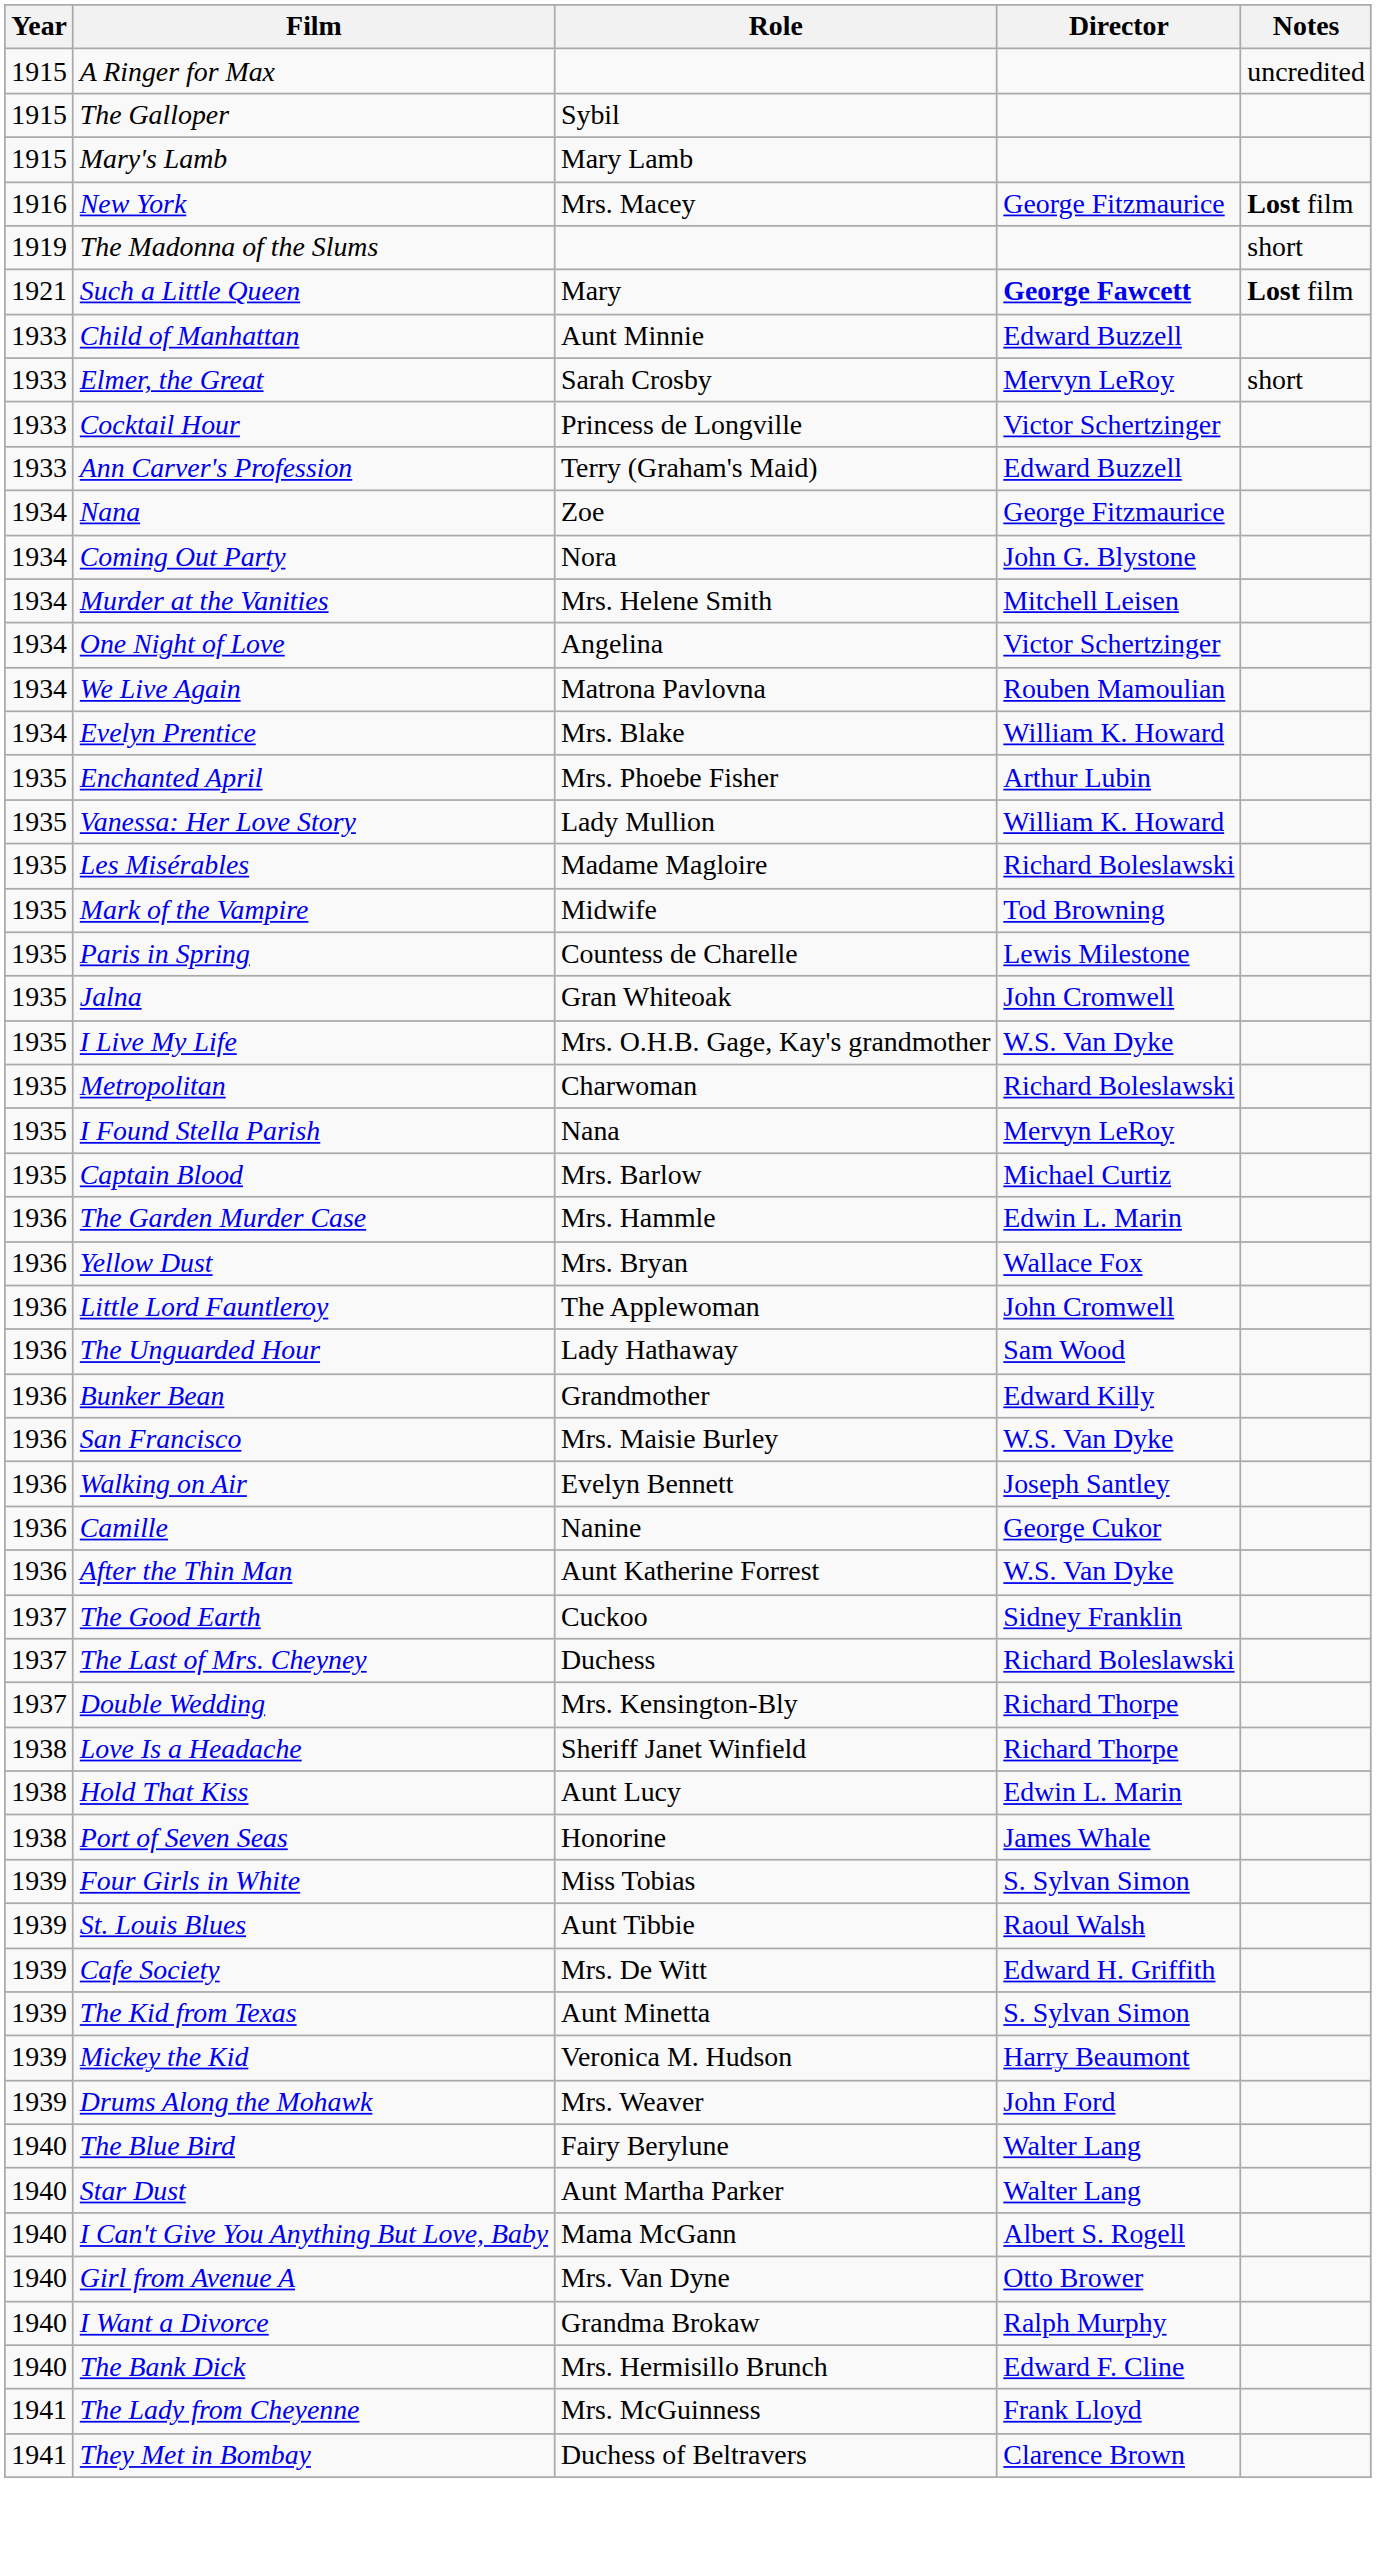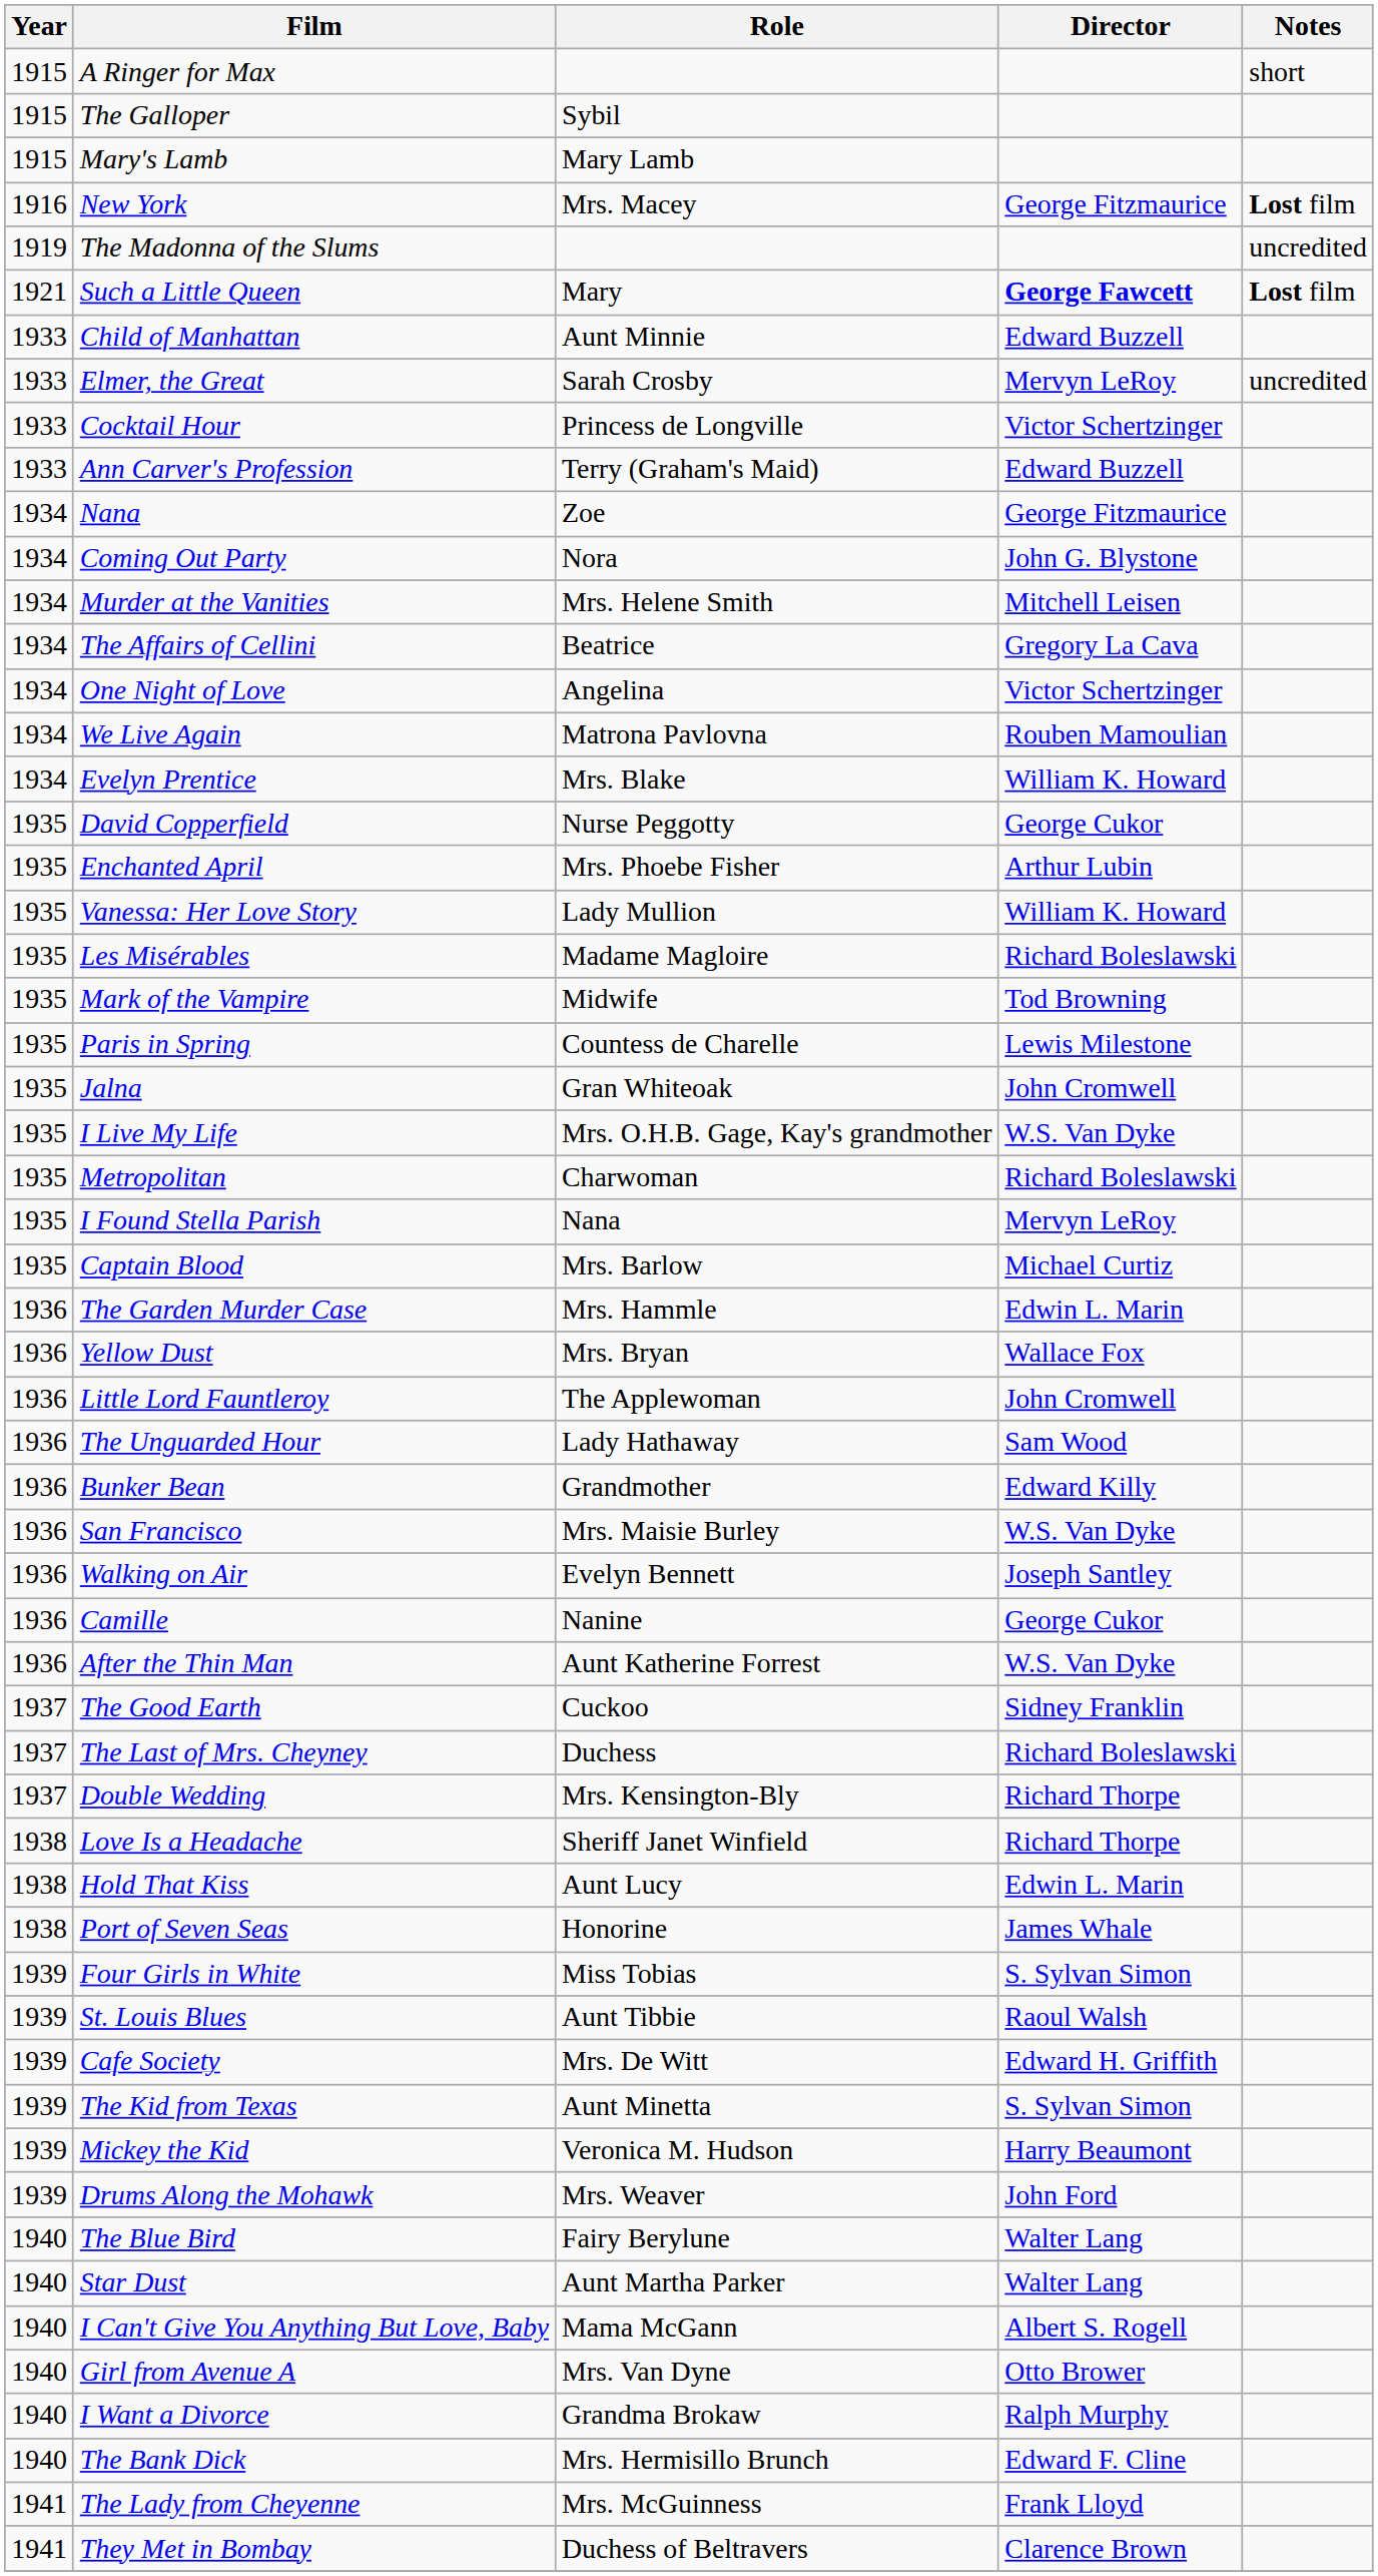 <table class="wikitable sortable">
 <tr>
 <th>Year</th>
 <th>Film</th>
 <th>Role</th>
 <th>Director</th>
 <th class="unsortable">Notes</th>
 </tr>
 <tr>
 <td>1915</td>
 <td><em>A Ringer for Max</em></td>
 <td></td>
 <td></td>
-<td>uncredited</td>
+<td>short</td>
 </tr>
 <tr>
 <td>1915</td>
 <td><em>The Galloper</em></td>
 <td>Sybil</td>
 <td></td>
 <td></td>
 </tr>
 <tr>
 <td>1915</td>
 <td><em>Mary's Lamb</em></td>
 <td>Mary Lamb</td>
 <td></td>
 <td></td>
 </tr>
 <tr>
 <td>1916</td>
 <td><em><a href='#'>New York</a></em></td>
 <td>Mrs. Macey</td>
 <td><a href='#'>George Fitzmaurice</a></td>
 <td><strong>Lost</strong> film</td>
 </tr>
 <tr>
 <td>1919</td>
 <td><em>The Madonna of the Slums</em></td>
 <td></td>
 <td></td>
-<td>short</td>
+<td>uncredited</td>
 </tr>
 <tr>
 <td>1921</td>
 <td><em><a href='#'>Such a Little Queen</a></em></td>
 <td>Mary</td>
 <td><strong><a href='#'>George Fawcett</a></strong></td>
 <td><strong>Lost</strong> film</td>
 </tr>
 <tr>
 <td>1933</td>
 <td><em><a href='#'>Child of Manhattan</a></em></td>
 <td>Aunt Minnie</td>
 <td><a href='#'>Edward Buzzell</a></td>
 <td></td>
 </tr>
 <tr>
 <td>1933</td>
 <td><em><a href='#'>Elmer, the Great</a></em></td>
 <td>Sarah Crosby</td>
 <td><a href='#'>Mervyn LeRoy</a></td>
-<td>short</td>
+<td>uncredited</td>
 </tr>
 <tr>
 <td>1933</td>
 <td><em><a href='#'>Cocktail Hour</a></em></td>
 <td>Princess de Longville</td>
 <td><a href='#'>Victor Schertzinger</a></td>
 <td></td>
 </tr>
 <tr>
 <td>1933</td>
 <td><em><a href='#'>Ann Carver's Profession</a></em></td>
 <td>Terry (Graham's Maid)</td>
 <td><a href='#'>Edward Buzzell</a></td>
 <td></td>
 </tr>
 <tr>
 <td>1934</td>
 <td><em><a href='#'>Nana</a></em></td>
 <td>Zoe</td>
 <td><a href='#'>George Fitzmaurice</a></td>
 <td></td>
 </tr>
 <tr>
 <td>1934</td>
 <td><em><a href='#'>Coming Out Party</a></em></td>
 <td>Nora</td>
 <td><a href='#'>John G. Blystone</a></td>
 <td></td>
 </tr>
 <tr>
 <td>1934</td>
 <td><em><a href='#'>Murder at the Vanities</a></em></td>
 <td>Mrs. Helene Smith</td>
 <td><a href='#'>Mitchell Leisen</a></td>
 <td></td>
 </tr>
 <tr>
 <td>1934</td>
+<td><em><a href='#'>The Affairs of Cellini</a></em></td>
+<td>Beatrice</td>
+<td><a href='#'>Gregory La Cava</a></td>
+<td></td>
+</tr>
+<tr>
+<td>1934</td>
 <td><em><a href='#'>One Night of Love</a></em></td>
 <td>Angelina</td>
 <td><a href='#'>Victor Schertzinger</a></td>
 <td></td>
 </tr>
 <tr>
 <td>1934</td>
 <td><em><a href='#'>We Live Again</a></em></td>
 <td>Matrona Pavlovna</td>
 <td><a href='#'>Rouben Mamoulian</a></td>
 <td></td>
 </tr>
 <tr>
 <td>1934</td>
 <td><em><a href='#'>Evelyn Prentice</a></em></td>
 <td>Mrs. Blake</td>
 <td><a href='#'>William K. Howard</a></td>
+<td></td>
+</tr>
+<tr>
+<td>1935</td>
+<td><em><a href='#'>David Copperfield</a></em></td>
+<td>Nurse Peggotty</td>
+<td><a href='#'>George Cukor</a></td>
 <td></td>
 </tr>
 <tr>
 <td>1935</td>
 <td><em><a href='#'>Enchanted April</a></em></td>
 <td>Mrs. Phoebe Fisher</td>
 <td><a href='#'>Arthur Lubin</a></td>
 <td></td>
 </tr>
 <tr>
 <td>1935</td>
 <td><em><a href='#'>Vanessa: Her Love Story</a></em></td>
 <td>Lady Mullion</td>
 <td><a href='#'>William K. Howard</a></td>
 <td></td>
 </tr>
 <tr>
 <td>1935</td>
 <td><em><a href='#'>Les Misérables</a></em></td>
 <td>Madame Magloire</td>
 <td><a href='#'>Richard Boleslawski</a></td>
 <td></td>
 </tr>
 <tr>
 <td>1935</td>
 <td><em><a href='#'>Mark of the Vampire</a></em></td>
 <td>Midwife</td>
 <td><a href='#'>Tod Browning</a></td>
 <td></td>
 </tr>
 <tr>
 <td>1935</td>
 <td><em><a href='#'>Paris in Spring</a></em></td>
 <td>Countess de Charelle</td>
 <td><a href='#'>Lewis Milestone</a></td>
 <td></td>
 </tr>
 <tr>
 <td>1935</td>
 <td><em><a href='#'>Jalna</a></em></td>
 <td>Gran Whiteoak</td>
 <td><a href='#'>John Cromwell</a></td>
 <td></td>
 </tr>
 <tr>
 <td>1935</td>
 <td><em><a href='#'>I Live My Life</a></em></td>
 <td>Mrs. O.H.B. Gage, Kay's grandmother</td>
 <td><a href='#'>W.S. Van Dyke</a></td>
 <td></td>
 </tr>
 <tr>
 <td>1935</td>
 <td><em><a href='#'>Metropolitan</a></em></td>
 <td>Charwoman</td>
 <td><a href='#'>Richard Boleslawski</a></td>
 <td></td>
 </tr>
 <tr>
 <td>1935</td>
 <td><em><a href='#'>I Found Stella Parish</a></em></td>
 <td>Nana</td>
 <td><a href='#'>Mervyn LeRoy</a></td>
 <td></td>
 </tr>
 <tr>
 <td>1935</td>
 <td><em><a href='#'>Captain Blood</a></em></td>
 <td>Mrs. Barlow</td>
 <td><a href='#'>Michael Curtiz</a></td>
 <td></td>
 </tr>
 <tr>
 <td>1936</td>
 <td><em><a href='#'>The Garden Murder Case</a></em></td>
 <td>Mrs. Hammle</td>
 <td><a href='#'>Edwin L. Marin</a></td>
 <td></td>
 </tr>
 <tr>
 <td>1936</td>
 <td><em><a href='#'>Yellow Dust</a></em></td>
 <td>Mrs. Bryan</td>
 <td><a href='#'>Wallace Fox</a></td>
 <td></td>
 </tr>
 <tr>
 <td>1936</td>
 <td><em><a href='#'>Little Lord Fauntleroy</a></em></td>
 <td>The Applewoman</td>
 <td><a href='#'>John Cromwell</a></td>
 <td></td>
 </tr>
 <tr>
 <td>1936</td>
 <td><em><a href='#'>The Unguarded Hour</a></em></td>
 <td>Lady Hathaway</td>
 <td><a href='#'>Sam Wood</a></td>
 <td></td>
 </tr>
 <tr>
 <td>1936</td>
 <td><em><a href='#'>Bunker Bean</a></em></td>
 <td>Grandmother</td>
 <td><a href='#'>Edward Killy</a></td>
 <td></td>
 </tr>
 <tr>
 <td>1936</td>
 <td><em><a href='#'>San Francisco</a></em></td>
 <td>Mrs. Maisie Burley</td>
 <td><a href='#'>W.S. Van Dyke</a></td>
 <td></td>
 </tr>
 <tr>
 <td>1936</td>
 <td><em><a href='#'>Walking on Air</a></em></td>
 <td>Evelyn Bennett</td>
 <td><a href='#'>Joseph Santley</a></td>
 <td></td>
 </tr>
 <tr>
 <td>1936</td>
 <td><em><a href='#'>Camille</a></em></td>
 <td>Nanine</td>
 <td><a href='#'>George Cukor</a></td>
 <td></td>
 </tr>
 <tr>
 <td>1936</td>
 <td><em><a href='#'>After the Thin Man</a></em></td>
 <td>Aunt Katherine Forrest</td>
 <td><a href='#'>W.S. Van Dyke</a></td>
 <td></td>
 </tr>
 <tr>
 <td>1937</td>
 <td><em><a href='#'>The Good Earth</a></em></td>
 <td>Cuckoo</td>
 <td><a href='#'>Sidney Franklin</a></td>
 <td></td>
 </tr>
 <tr>
 <td>1937</td>
 <td><em><a href='#'>The Last of Mrs. Cheyney</a></em></td>
 <td>Duchess</td>
 <td><a href='#'>Richard Boleslawski</a></td>
 <td></td>
 </tr>
 <tr>
 <td>1937</td>
 <td><em><a href='#'>Double Wedding</a></em></td>
 <td>Mrs. Kensington-Bly</td>
 <td><a href='#'>Richard Thorpe</a></td>
 <td></td>
 </tr>
 <tr>
 <td>1938</td>
 <td><em><a href='#'>Love Is a Headache</a></em></td>
 <td>Sheriff Janet Winfield</td>
 <td><a href='#'>Richard Thorpe</a></td>
 <td></td>
 </tr>
 <tr>
 <td>1938</td>
 <td><em><a href='#'>Hold That Kiss</a></em></td>
 <td>Aunt Lucy</td>
 <td><a href='#'>Edwin L. Marin</a></td>
 <td></td>
 </tr>
 <tr>
 <td>1938</td>
 <td><em><a href='#'>Port of Seven Seas</a></em></td>
 <td>Honorine</td>
 <td><a href='#'>James Whale</a></td>
 <td></td>
 </tr>
 <tr>
 <td>1939</td>
 <td><em><a href='#'>Four Girls in White</a></em></td>
 <td>Miss Tobias</td>
 <td><a href='#'>S. Sylvan Simon</a></td>
 <td></td>
 </tr>
 <tr>
 <td>1939</td>
 <td><em><a href='#'>St. Louis Blues</a></em></td>
 <td>Aunt Tibbie</td>
 <td><a href='#'>Raoul Walsh</a></td>
 <td></td>
 </tr>
 <tr>
 <td>1939</td>
 <td><em><a href='#'>Cafe Society</a></em></td>
 <td>Mrs. De Witt</td>
 <td><a href='#'>Edward H. Griffith</a></td>
 <td></td>
 </tr>
 <tr>
 <td>1939</td>
 <td><em><a href='#'>The Kid from Texas</a></em></td>
 <td>Aunt Minetta</td>
 <td><a href='#'>S. Sylvan Simon</a></td>
 <td></td>
 </tr>
 <tr>
 <td>1939</td>
 <td><em><a href='#'>Mickey the Kid</a></em></td>
 <td>Veronica M. Hudson</td>
 <td><a href='#'>Harry Beaumont</a></td>
 <td></td>
 </tr>
 <tr>
 <td>1939</td>
 <td><em><a href='#'>Drums Along the Mohawk</a></em></td>
 <td>Mrs. Weaver</td>
 <td><a href='#'>John Ford</a></td>
 <td></td>
 </tr>
 <tr>
 <td>1940</td>
 <td><em><a href='#'>The Blue Bird</a></em></td>
 <td>Fairy Berylune</td>
 <td><a href='#'>Walter Lang</a></td>
 <td></td>
 </tr>
 <tr>
 <td>1940</td>
 <td><em><a href='#'>Star Dust</a></em></td>
 <td>Aunt Martha Parker</td>
 <td><a href='#'>Walter Lang</a></td>
 <td></td>
 </tr>
 <tr>
 <td>1940</td>
 <td><em><a href='#'>I Can't Give You Anything But Love, Baby</a></em></td>
 <td>Mama McGann</td>
 <td><a href='#'>Albert S. Rogell</a></td>
 <td></td>
 </tr>
 <tr>
 <td>1940</td>
 <td><em><a href='#'>Girl from Avenue A</a></em></td>
 <td>Mrs. Van Dyne</td>
 <td><a href='#'>Otto Brower</a></td>
 <td></td>
 </tr>
 <tr>
 <td>1940</td>
 <td><em><a href='#'>I Want a Divorce</a></em></td>
 <td>Grandma Brokaw</td>
 <td><a href='#'>Ralph Murphy</a></td>
 <td></td>
 </tr>
 <tr>
 <td>1940</td>
 <td><em><a href='#'>The Bank Dick</a></em></td>
 <td>Mrs. Hermisillo Brunch</td>
 <td><a href='#'>Edward F. Cline</a></td>
 <td></td>
 </tr>
 <tr>
 <td>1941</td>
 <td><em><a href='#'>The Lady from Cheyenne</a></em></td>
 <td>Mrs. McGuinness</td>
 <td><a href='#'>Frank Lloyd</a></td>
 <td></td>
 </tr>
 <tr>
 <td>1941</td>
 <td><em><a href='#'>They Met in Bombay</a></em></td>
 <td>Duchess of Beltravers</td>
 <td><a href='#'>Clarence Brown</a></td>
 <td></td>
 </tr>
 <tr>
 </tr>
 </table>
